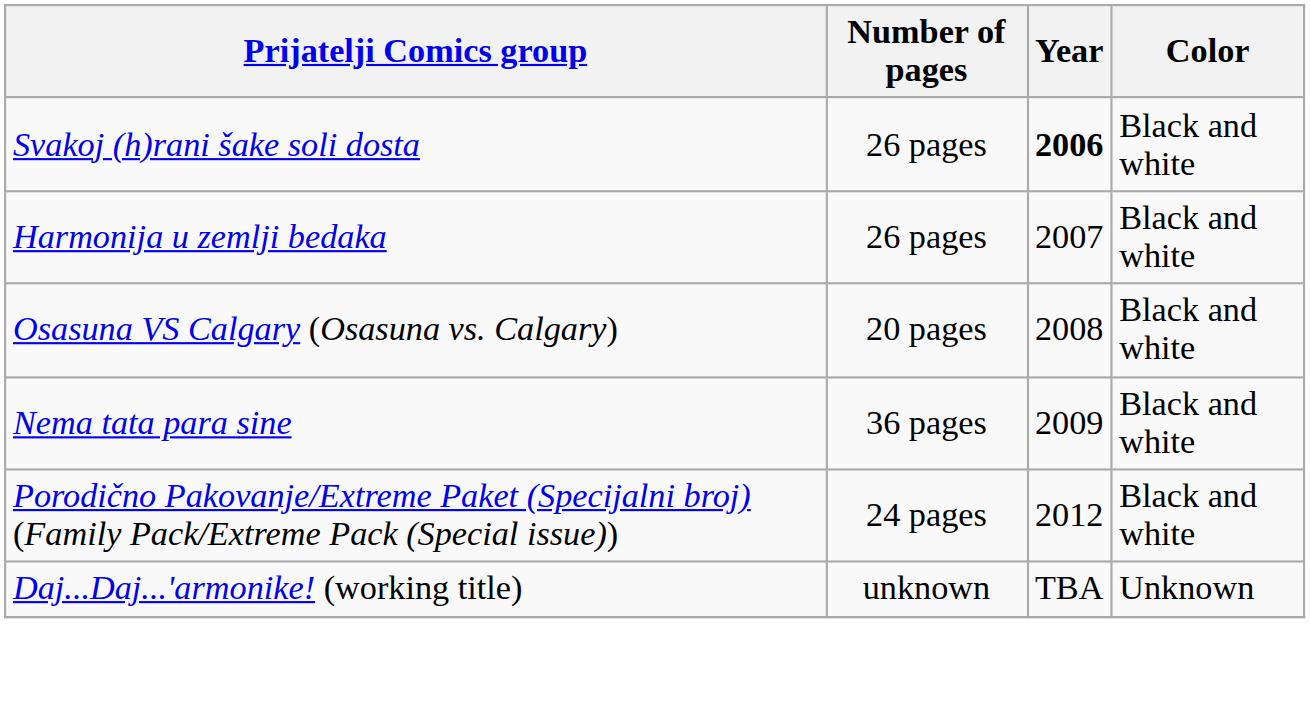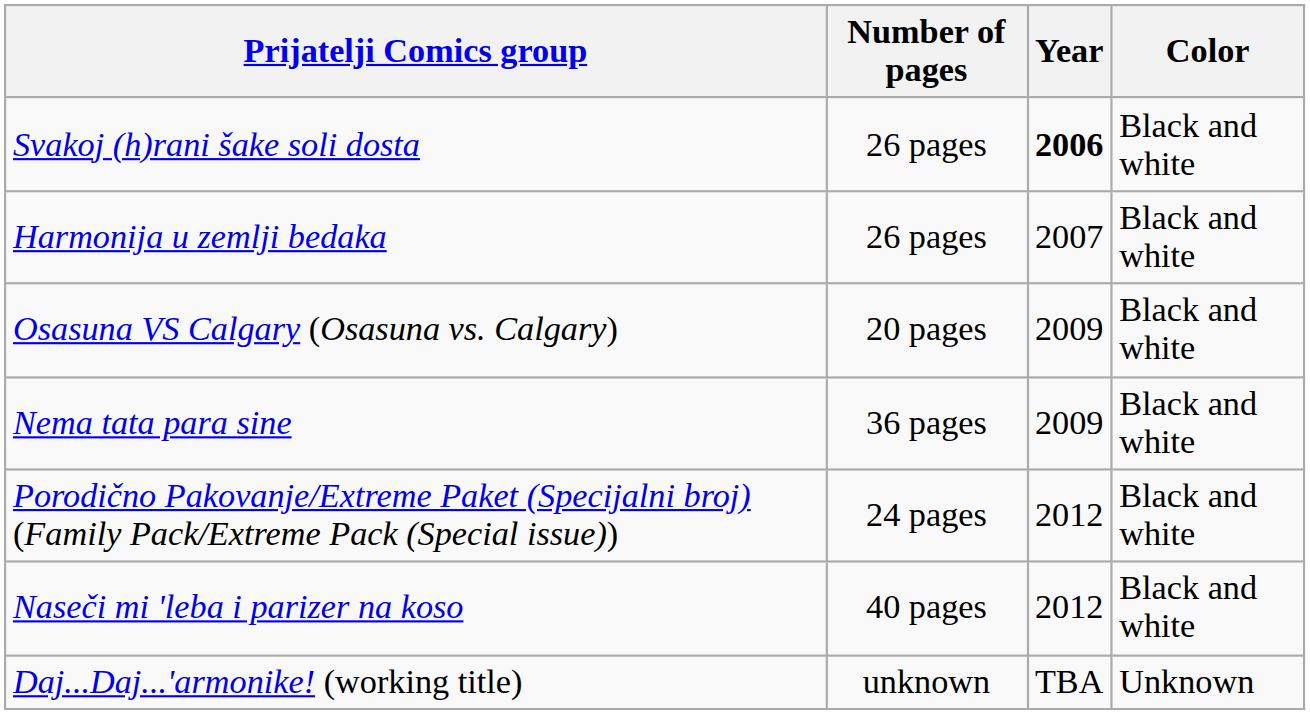 <table class="wikitable">
 <tr>
 <th scope="col"><a href='#'>Prijatelji Comics group</a></th>
 <th scope="col">Number of pages</th>
 <th scope="col">Year</th>
 <th scope="col">Color</th>
 </tr>
 <tr>
 <td><em><a href='#'>Svakoj (h)rani šake soli dosta</a></em></td>
 <td align="center">26 pages</td>
 <td><strong>2006</strong></td>
 <td>Black and white</td>
 </tr>
 <tr>
 <td><em><a href='#'>Harmonija u zemlji bedaka</a></em></td>
 <td align="center">26 pages</td>
 <td>2007</td>
 <td>Black and white</td>
 </tr>
 <tr>
 <td><em><a href='#'>Osasuna VS Calgary</a></em> (<em>Osasuna vs. Calgary</em>) </td>
 <td align="center">20 pages</td>
-<td>2008</td>
+<td>2009</td>
 <td>Black and white</td>
 </tr>
 <tr>
 <td><em><a href='#'>Nema tata para sine</a></em></td>
 <td align="center">36 pages</td>
 <td>2009</td>
 <td>Black and white</td>
 </tr>
 <tr>
 <td><em><a href='#'>Porodično Pakovanje/Extreme Paket (Specijalni broj)</a></em> (<em>Family Pack/Extreme Pack (Special issue)</em>)</td>
 <td align="center">24 pages</td>
 <td>2012</td>
 <td>Black and white</td>
 </tr>
 <tr>
+<td><em><a href='#'>Naseči mi 'leba i parizer na koso</a></em></td>
+<td align="center">40 pages</td>
+<td>2012</td>
+<td>Black and white</td>
+</tr>
+<tr>
 <td><em><a href='#'>Daj...Daj...'armonike!</a></em> (working title)</td>
 <td align="center">unknown</td>
 <td>TBA</td>
 <td>Unknown</td>
 </tr>
 <tr>
 </tr>
 </table>
